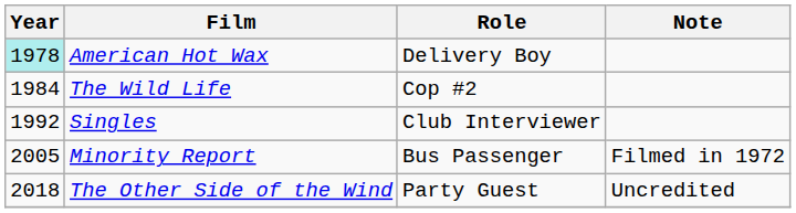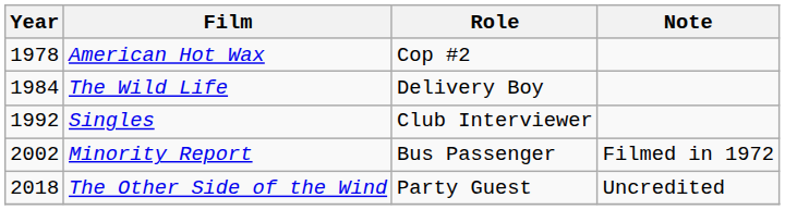 <table class="wikitable">
 <tr>
 <th>Year</th>
 <th>Film</th>
 <th>Role</th>
 <th>Note</th>
 </tr>
 <tr>
-<td style="background: paleturquoise;">1978</td>
+<td>1978</td>
 <td><em><a href='#'>American Hot Wax</a></em></td>
-<td>Delivery Boy</td>
+<td>Cop #2</td>
 <td></td>
 </tr>
 <tr>
 <td>1984</td>
 <td><em><a href='#'>The Wild Life</a></em></td>
-<td>Cop #2</td>
+<td>Delivery Boy</td>
 <td></td>
 </tr>
 <tr>
 <td>1992</td>
 <td><em><a href='#'>Singles</a></em></td>
 <td>Club Interviewer</td>
 <td></td>
 </tr>
 <tr>
-<td>2005</td>
+<td>2002</td>
 <td><em><a href='#'>Minority Report</a></em></td>
 <td>Bus Passenger</td>
 <td>Filmed in 1972</td>
 </tr>
 <tr>
 <td>2018</td>
 <td><em><a href='#'>The Other Side of the Wind</a></em></td>
 <td>Party Guest</td>
 <td>Uncredited</td>
 </tr>
 <tr>
 </tr>
 </table>
